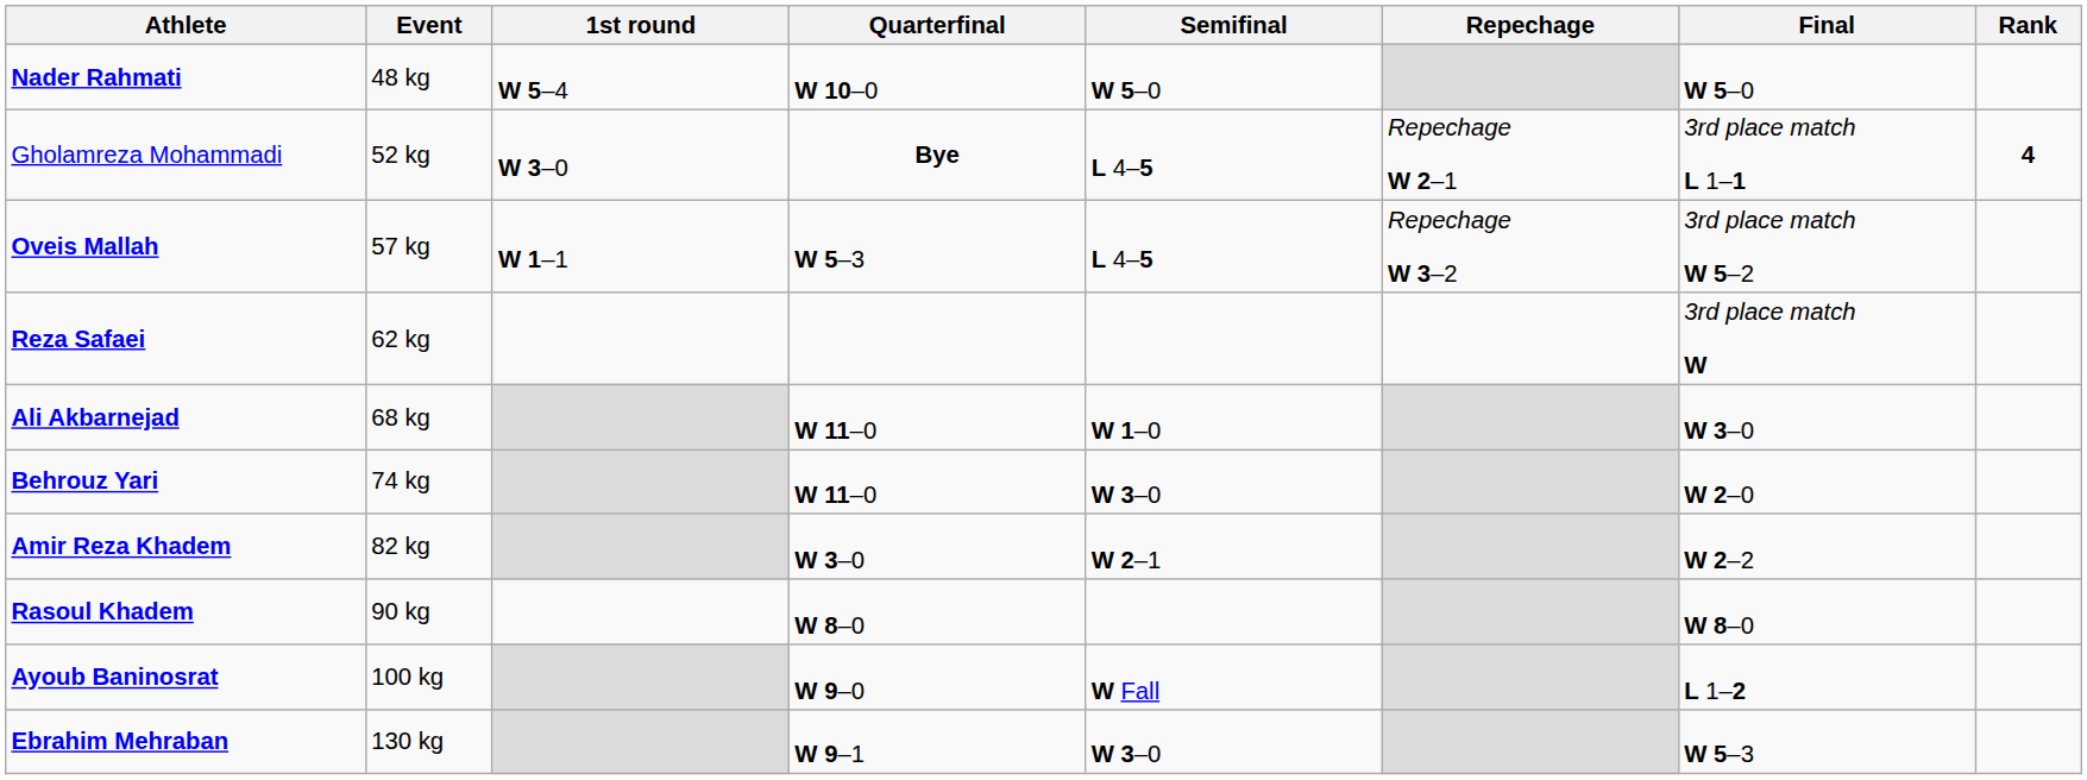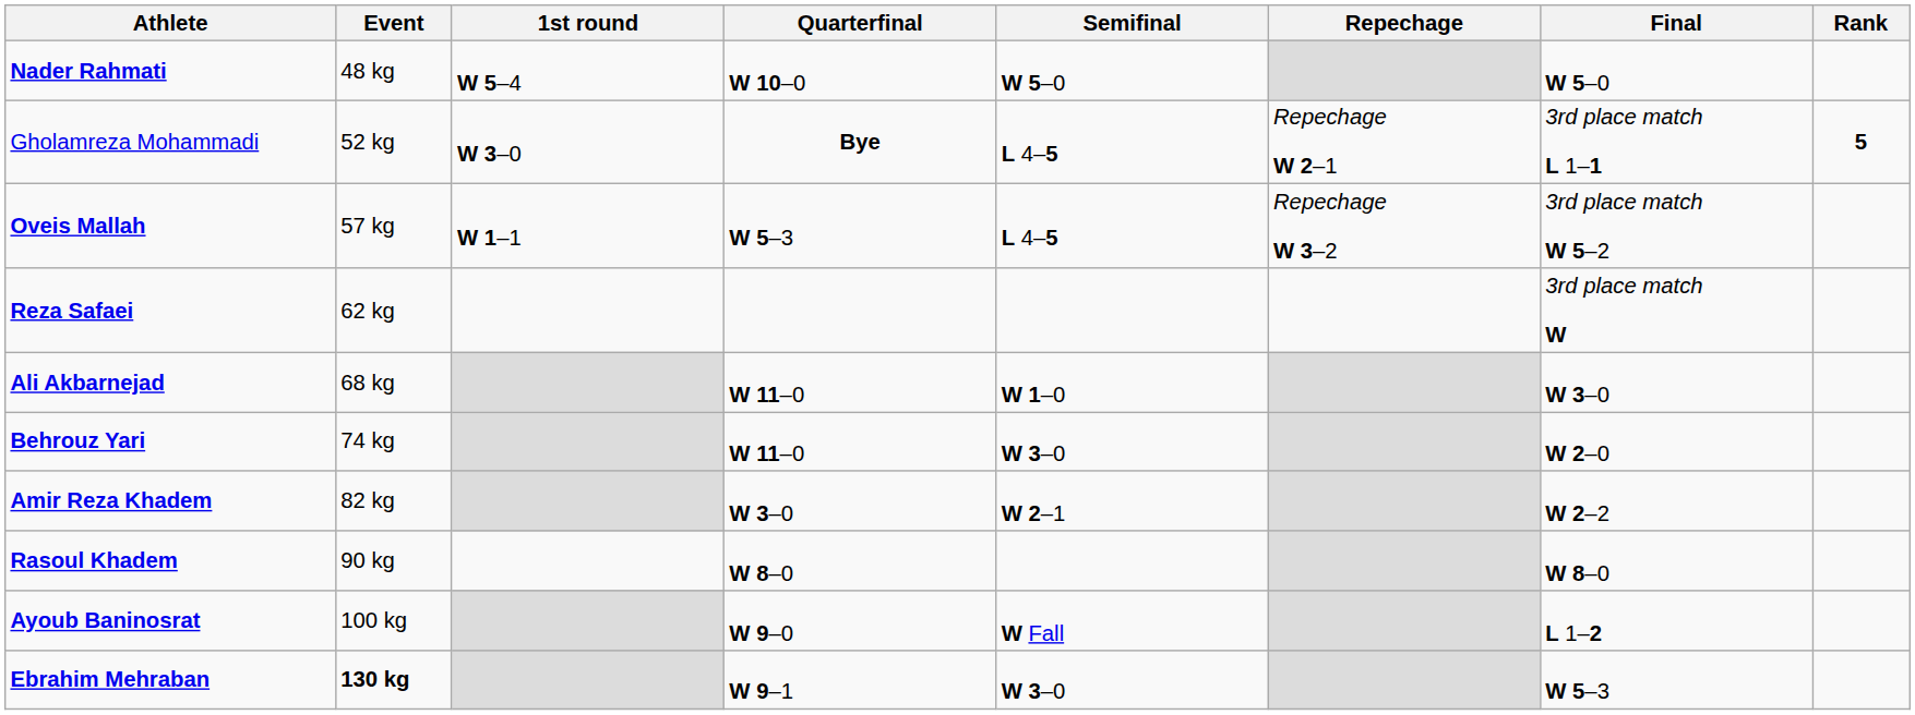 <table class="wikitable" width="98%" style="text-align:left; font-size:90%">
 <tr>
 <th width="17%">Athlete</th>
 <th width="6%">Event</th>
 <th width="14%">1st round</th>
 <th width="14%">Quarterfinal</th>
 <th width="14%">Semifinal</th>
 <th width="14%">Repechage</th>
 <th width="14%">Final</th>
 <th width="5%">Rank</th>
 </tr>
 <tr>
 <td><strong><a href='#'>Nader Rahmati</a></strong></td>
 <td>48 kg</td>
 <td><br><strong>W</strong> <strong>5</strong>–4</td>
 <td><br><strong>W</strong> <strong>10</strong>–0</td>
 <td><br><strong>W</strong> <strong>5</strong>–0</td>
 <td bgcolor=#DCDCDC></td>
 <td><br><strong>W</strong> <strong>5</strong>–0</td>
 <td align=center></td>
 </tr>
 <tr>
 <td><a href='#'>Gholamreza Mohammadi</a></td>
 <td>52 kg</td>
 <td><br><strong>W</strong> <strong>3</strong>–0</td>
 <td align=center><strong>Bye</strong></td>
 <td><br><strong>L</strong> 4–<strong>5</strong></td>
 <td><em>Repechage</em><br><br><strong>W</strong> <strong>2</strong>–1</td>
 <td><em>3rd place match</em><br><br><strong>L</strong> 1–<strong>1</strong></td>
-<td align=center><strong>4</strong></td>
+<td align=center><strong>5</strong></td>
 </tr>
 <tr>
 <td><strong><a href='#'>Oveis Mallah</a></strong></td>
 <td>57 kg</td>
 <td><br><strong>W</strong> <strong>1</strong>–1</td>
 <td><br><strong>W</strong> <strong>5</strong>–3</td>
 <td><br><strong>L</strong> 4–<strong>5</strong></td>
 <td><em>Repechage</em><br><br><strong>W</strong> <strong>3</strong>–2</td>
 <td><em>3rd place match</em><br><br><strong>W</strong> <strong>5</strong>–2</td>
 <td align=center></td>
 </tr>
 <tr>
 <td><strong><a href='#'>Reza Safaei</a></strong></td>
 <td>62 kg</td>
 <td></td>
 <td></td>
 <td></td>
 <td></td>
 <td><em>3rd place match</em><br><br><strong>W</strong></td>
 <td align=center></td>
 </tr>
 <tr>
 <td><strong><a href='#'>Ali Akbarnejad</a></strong></td>
 <td>68 kg</td>
 <td bgcolor=#DCDCDC></td>
 <td><br><strong>W</strong> <strong>11</strong>–0</td>
 <td><br><strong>W</strong> <strong>1</strong>–0</td>
 <td bgcolor=#DCDCDC></td>
 <td><br><strong>W</strong> <strong>3</strong>–0</td>
 <td align=center></td>
 </tr>
 <tr>
 <td><strong><a href='#'>Behrouz Yari</a></strong></td>
 <td>74 kg</td>
 <td bgcolor=#DCDCDC></td>
 <td><br><strong>W</strong> <strong>11</strong>–0</td>
 <td><br><strong>W</strong> <strong>3</strong>–0</td>
 <td bgcolor=#DCDCDC></td>
 <td><br><strong>W</strong> <strong>2</strong>–0</td>
 <td align=center></td>
 </tr>
 <tr>
 <td><strong><a href='#'>Amir Reza Khadem</a></strong></td>
 <td>82 kg</td>
 <td bgcolor=#DCDCDC></td>
 <td><br><strong>W</strong> <strong>3</strong>–0</td>
 <td><br><strong>W</strong> <strong>2</strong>–1</td>
 <td bgcolor=#DCDCDC></td>
 <td><br><strong>W</strong> <strong>2</strong>–2</td>
 <td align=center></td>
 </tr>
 <tr>
 <td><strong><a href='#'>Rasoul Khadem</a></strong></td>
 <td>90 kg</td>
 <td></td>
 <td><br><strong>W</strong> <strong>8</strong>–0</td>
 <td></td>
 <td bgcolor=#DCDCDC></td>
 <td><br><strong>W</strong> <strong>8</strong>–0</td>
 <td align=center></td>
 </tr>
 <tr>
 <td><strong><a href='#'>Ayoub Baninosrat</a></strong></td>
 <td>100 kg</td>
 <td bgcolor=#DCDCDC></td>
 <td><br><strong>W</strong> <strong>9</strong>–0</td>
 <td><br><strong>W</strong> <a href='#'>Fall</a></td>
 <td bgcolor=#DCDCDC></td>
 <td><br><strong>L</strong> 1–<strong>2</strong></td>
 <td align=center></td>
 </tr>
 <tr>
 <td><strong><a href='#'>Ebrahim Mehraban</a></strong></td>
-<td>130 kg</td>
+<td><strong>130 kg</strong></td>
 <td bgcolor=#DCDCDC></td>
 <td><br><strong>W</strong> <strong>9</strong>–1</td>
 <td><br><strong>W</strong> <strong>3</strong>–0</td>
 <td bgcolor=#DCDCDC></td>
 <td><br><strong>W</strong> <strong>5</strong>–3</td>
 <td align=center></td>
 </tr>
 </table>
